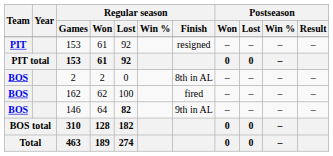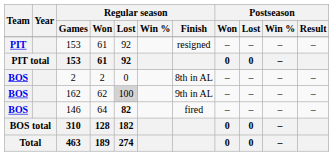 <table class="wikitable" style="font-size: 95%; text-align:center;">
 <tr>
 <th rowspan="2">Team</th>
 <th rowspan="2">Year</th>
 <th colspan="5">Regular season</th>
 <th colspan="4">Postseason</th>
 </tr>
 <tr>
 <th>Games</th>
 <th>Won</th>
 <th>Lost</th>
 <th>Win %</th>
 <th>Finish</th>
 <th>Won</th>
 <th>Lost</th>
 <th>Win %</th>
 <th>Result</th>
 </tr>
 <tr>
 </tr>
 <tr>
 <th><a href='#'>PIT</a></th>
 <th></th>
 <td>153</td>
 <td>61</td>
 <td>92</td>
 <td></td>
 <td>resigned</td>
 <td>–</td>
 <td>–</td>
 <td>–</td>
 <td>–</td>
 </tr>
 <tr>
 <th colspan="2">PIT total</th>
 <th>153</th>
 <th>61</th>
 <th>92</th>
 <th></th>
 <th></th>
 <th>0</th>
 <th>0</th>
 <th>–</th>
 <th></th>
 </tr>
 <tr>
 <th><a href='#'>BOS</a></th>
 <th></th>
 <td>2</td>
 <td>2</td>
 <td>0</td>
 <td></td>
 <td>8th in AL</td>
 <td>–</td>
 <td>–</td>
 <td>–</td>
 <td>–</td>
 </tr>
 <tr>
 <th><a href='#'>BOS</a></th>
 <th></th>
 <td>162</td>
 <td>62</td>
-<td>100</td>
+<td style="background: lightgrey;">100</td>
 <td></td>
-<td>fired</td>
+<td>9th in AL</td>
 <td>–</td>
 <td>–</td>
 <td>–</td>
 <td>–</td>
 </tr>
 <tr>
 <th><a href='#'>BOS</a></th>
 <th></th>
 <td>146</td>
 <td>64</td>
 <td><strong>82</strong></td>
 <td></td>
-<td>9th in AL</td>
+<td>fired</td>
 <td>–</td>
 <td>–</td>
 <td>–</td>
 <td>–</td>
 </tr>
 <tr>
 <th colspan="2">BOS total</th>
 <th>310</th>
 <th>128</th>
 <th>182</th>
 <th></th>
 <th></th>
 <th>0</th>
 <th>0</th>
 <th>–</th>
 <th></th>
 </tr>
 <tr>
 <th colspan="2">Total</th>
 <th>463</th>
 <th>189</th>
 <th>274</th>
 <th></th>
 <th></th>
 <th>0</th>
 <th>0</th>
 <th>–</th>
 <th></th>
 </tr>
 </table>
